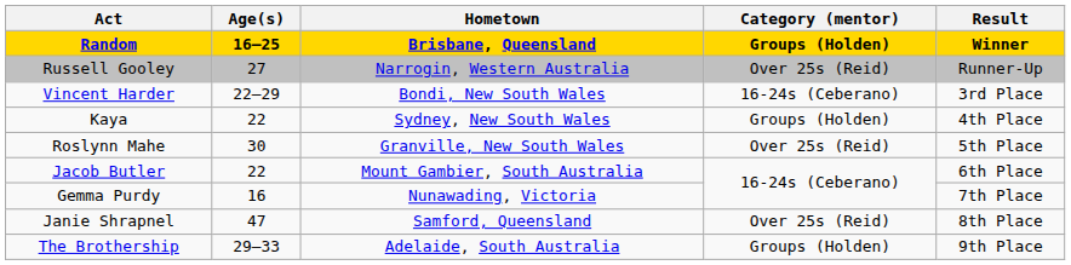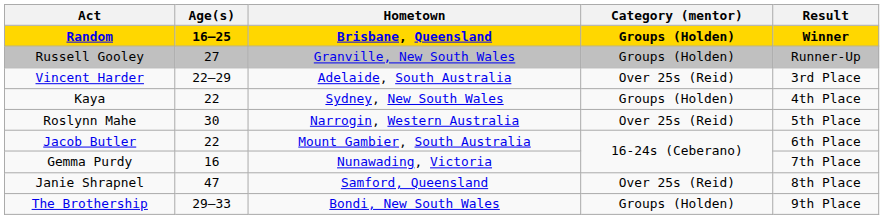 <table class="wikitable sortable" style="width:100%; text-align:center;">
 <tr>
 <th>Act</th>
 <th>Age(s)</th>
 <th>Hometown</th>
 <th>Category (mentor)</th>
 <th>Result</th>
 </tr>
 <tr bgcolor=gold>
 <td><strong><a href='#'>Random</a></strong></td>
 <td><strong>16–25</strong></td>
 <td><strong><a href='#'>Brisbane</a>, <a href='#'>Queensland</a></strong></td>
 <td><strong>Groups (Holden)</strong></td>
 <td><strong>Winner</strong></td>
 </tr>
 <tr bgcolor=silver>
 <td>Russell Gooley</td>
 <td>27</td>
-<td><a href='#'>Narrogin</a>, <a href='#'>Western Australia</a></td>
-<td>Over 25s (Reid)</td>
+<td><a href='#'>Granville, New South Wales</a></td>
+<td>Groups (Holden)</td>
 <td>Runner-Up</td>
 </tr>
 <tr>
 <td><a href='#'>Vincent Harder</a></td>
 <td>22–29</td>
-<td><a href='#'>Bondi, New South Wales</a></td>
-<td>16-24s (Ceberano)</td>
+<td><a href='#'>Adelaide</a>, <a href='#'>South Australia</a></td>
+<td>Over 25s (Reid)</td>
 <td>3rd Place</td>
 </tr>
 <tr>
 <td>Kaya</td>
 <td>22</td>
 <td><a href='#'>Sydney</a>, <a href='#'>New South Wales</a></td>
 <td>Groups (Holden)</td>
 <td>4th Place</td>
 </tr>
 <tr>
 <td>Roslynn Mahe</td>
 <td>30</td>
-<td><a href='#'>Granville, New South Wales</a></td>
+<td><a href='#'>Narrogin</a>, <a href='#'>Western Australia</a></td>
 <td>Over 25s (Reid)</td>
 <td>5th Place</td>
 </tr>
 <tr>
 <td><a href='#'>Jacob Butler</a></td>
 <td>22</td>
 <td><a href='#'>Mount Gambier</a>, <a href='#'>South Australia</a></td>
 <td rowspan="2">16-24s (Ceberano)</td>
 <td>6th Place</td>
 </tr>
 <tr>
 <td>Gemma Purdy</td>
 <td>16</td>
 <td><a href='#'>Nunawading</a>, <a href='#'>Victoria</a></td>
 <td>7th Place</td>
 </tr>
 <tr>
 <td>Janie Shrapnel</td>
 <td>47</td>
 <td><a href='#'>Samford, Queensland</a></td>
 <td>Over 25s (Reid)</td>
 <td>8th Place</td>
 </tr>
 <tr>
 <td><a href='#'>The Brothership</a></td>
 <td>29–33</td>
-<td><a href='#'>Adelaide</a>, <a href='#'>South Australia</a></td>
+<td><a href='#'>Bondi, New South Wales</a></td>
 <td>Groups (Holden)</td>
 <td>9th Place</td>
 </tr>
 </table>
